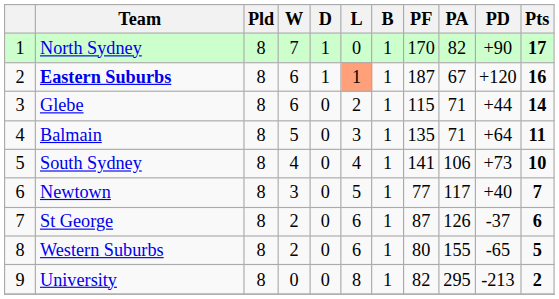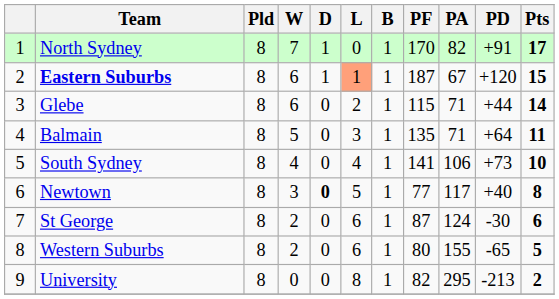 <table class="wikitable" style="text-align:center;">
 <tr>
 <th width=20 abbr="Position×"></th>
 <th width=175>Team</th>
 <th width=20 abbr="Played">Pld</th>
 <th width=20 abbr="Won">W</th>
 <th width=20 abbr="Drawn">D</th>
 <th width=20 abbr="Lost">L</th>
 <th width=20 abbr="Bye">B</th>
 <th width=20 abbr="Points for">PF</th>
 <th width=20 abbr="Points against">PA</th>
 <th width=20 abbr="Points difference">PD</th>
 <th width=20 abbr="Points">Pts</th>
 </tr>
 <tr style="background: #ccffcc;">
 <td>1</td>
 <td style="text-align:left;"> <a href='#'>North Sydney</a></td>
 <td>8</td>
 <td>7</td>
 <td>1</td>
 <td>0</td>
 <td>1</td>
 <td>170</td>
 <td>82</td>
-<td>+90</td>
+<td>+91</td>
 <td><strong>17</strong></td>
 </tr>
 <tr>
 <td>2</td>
 <td style="text-align:left;"> <strong><a href='#'>Eastern Suburbs</a></strong></td>
 <td>8</td>
 <td>6</td>
 <td>1</td>
 <td style="background: lightsalmon;">1</td>
 <td>1</td>
 <td>187</td>
 <td>67</td>
 <td>+120</td>
-<td><strong>16</strong></td>
+<td><strong>15</strong></td>
 </tr>
 <tr>
 <td>3</td>
 <td style="text-align:left;"> <a href='#'>Glebe</a></td>
 <td>8</td>
 <td>6</td>
 <td>0</td>
 <td>2</td>
 <td>1</td>
 <td>115</td>
 <td>71</td>
 <td>+44</td>
 <td><strong>14</strong></td>
 </tr>
 <tr>
 <td>4</td>
 <td style="text-align:left;"> <a href='#'>Balmain</a></td>
 <td>8</td>
 <td>5</td>
 <td>0</td>
 <td>3</td>
 <td>1</td>
 <td>135</td>
 <td>71</td>
 <td>+64</td>
 <td><strong>11</strong></td>
 </tr>
 <tr>
 <td>5</td>
 <td style="text-align:left;"> <a href='#'>South Sydney</a></td>
 <td>8</td>
 <td>4</td>
 <td>0</td>
 <td>4</td>
 <td>1</td>
 <td>141</td>
 <td>106</td>
 <td>+73</td>
 <td><strong>10</strong></td>
 </tr>
 <tr>
 <td>6</td>
 <td style="text-align:left;"> <a href='#'>Newtown</a></td>
 <td>8</td>
 <td>3</td>
-<td>0</td>
+<td><strong>0</strong></td>
 <td>5</td>
 <td>1</td>
 <td>77</td>
 <td>117</td>
 <td>+40</td>
-<td><strong>7</strong></td>
+<td><strong>8</strong></td>
 </tr>
 <tr>
 <td>7</td>
 <td style="text-align:left;"> <a href='#'>St George</a></td>
 <td>8</td>
 <td>2</td>
 <td>0</td>
 <td>6</td>
 <td>1</td>
 <td>87</td>
-<td>126</td>
-<td>-37</td>
+<td>124</td>
+<td>-30</td>
 <td><strong>6</strong></td>
 </tr>
 <tr>
 <td>8</td>
 <td style="text-align:left;"> <a href='#'>Western Suburbs</a></td>
 <td>8</td>
 <td>2</td>
 <td>0</td>
 <td>6</td>
 <td>1</td>
 <td>80</td>
 <td>155</td>
 <td>-65</td>
 <td><strong>5</strong></td>
 </tr>
 <tr>
 <td>9</td>
 <td style="text-align:left;"> <a href='#'>University</a></td>
 <td>8</td>
 <td>0</td>
 <td>0</td>
 <td>8</td>
 <td>1</td>
 <td>82</td>
 <td>295</td>
 <td>-213</td>
 <td><strong>2</strong></td>
 </tr>
 <tr>
 </tr>
 </table>
